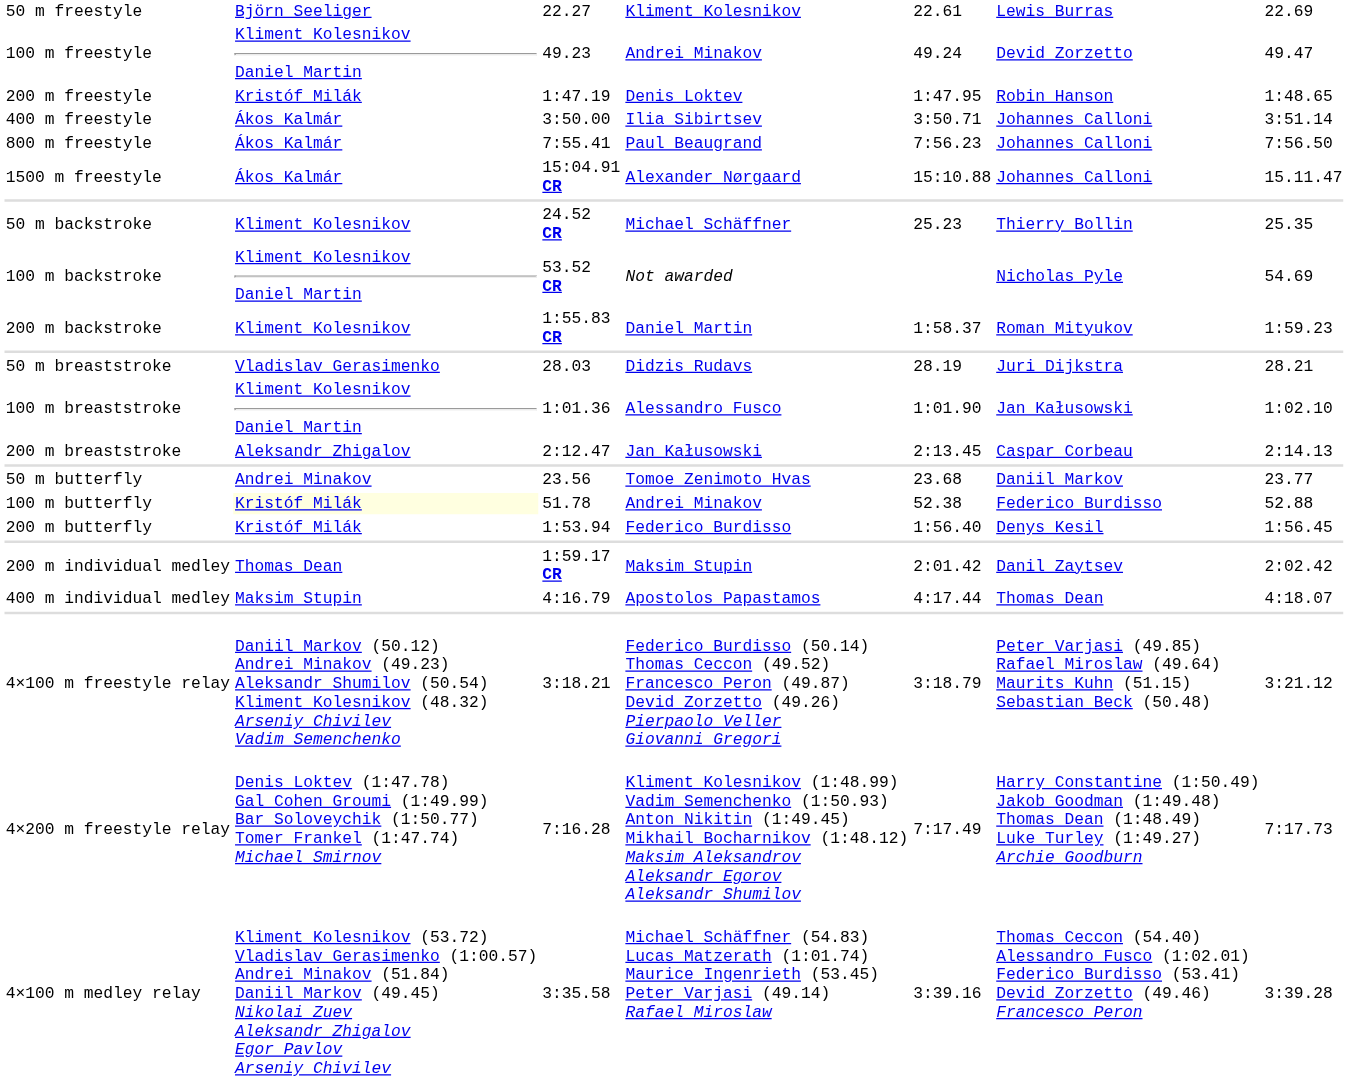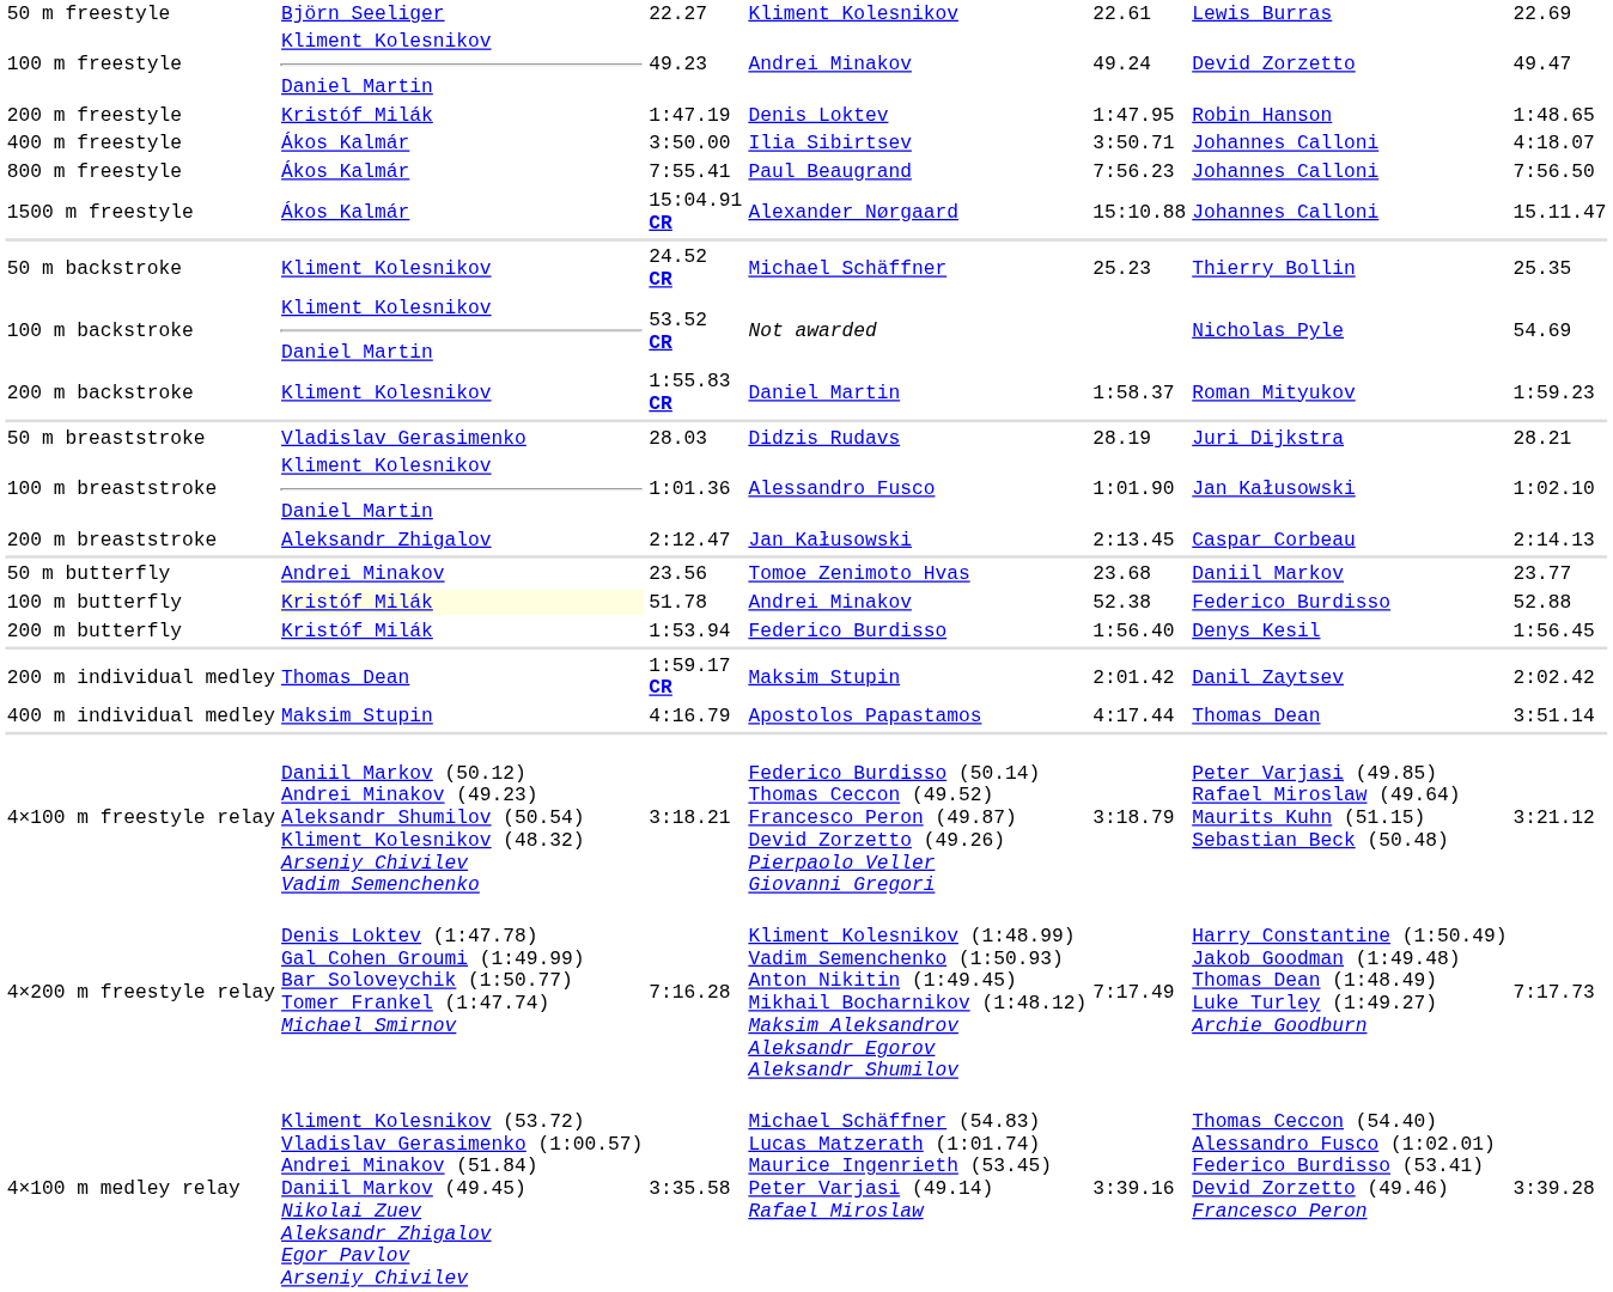 <table>
 <tr>
 <td>50 m freestyle</td>
 <td><a href='#'>Björn Seeliger</a><br></td>
 <td>22.27</td>
 <td><a href='#'>Kliment Kolesnikov</a><br></td>
 <td>22.61</td>
 <td><a href='#'>Lewis Burras</a><br></td>
 <td>22.69</td>
 </tr>
 <tr>
 <td>100 m freestyle</td>
 <td><a href='#'>Kliment Kolesnikov</a><br><hr><a href='#'>Daniel Martin</a><br></td>
 <td>49.23</td>
 <td><a href='#'>Andrei Minakov</a><br></td>
 <td>49.24</td>
 <td><a href='#'>Devid Zorzetto</a><br></td>
 <td>49.47</td>
 </tr>
 <tr>
 <td>200 m freestyle</td>
 <td><a href='#'>Kristóf Milák</a><br></td>
 <td>1:47.19</td>
 <td><a href='#'>Denis Loktev</a><br></td>
 <td>1:47.95</td>
 <td><a href='#'>Robin Hanson</a><br></td>
 <td>1:48.65</td>
 </tr>
 <tr>
 <td>400 m freestyle</td>
 <td><a href='#'>Ákos Kalmár</a><br></td>
 <td>3:50.00</td>
 <td><a href='#'>Ilia Sibirtsev</a><br></td>
 <td>3:50.71</td>
 <td><a href='#'>Johannes Calloni</a><br></td>
-<td>3:51.14</td>
+<td>4:18.07</td>
 </tr>
 <tr>
 <td>800 m freestyle</td>
 <td><a href='#'>Ákos Kalmár</a><br></td>
 <td>7:55.41</td>
 <td><a href='#'>Paul Beaugrand</a><br></td>
 <td>7:56.23</td>
 <td><a href='#'>Johannes Calloni</a><br></td>
 <td>7:56.50</td>
 </tr>
 <tr>
 <td>1500 m freestyle</td>
 <td><a href='#'>Ákos Kalmár</a><br></td>
 <td>15:04.91<br><strong><a href='#'>CR</a></strong></td>
 <td><a href='#'>Alexander Nørgaard</a><br></td>
 <td>15:10.88</td>
 <td><a href='#'>Johannes Calloni</a><br></td>
 <td>15.11.47</td>
 </tr>
 <tr bgcolor=#DDDDDD>
 <td colspan=7></td>
 </tr>
 <tr>
 <td>50 m backstroke</td>
 <td><a href='#'>Kliment Kolesnikov</a><br></td>
 <td>24.52<br><strong><a href='#'>CR</a></strong></td>
 <td><a href='#'>Michael Schäffner</a><br></td>
 <td>25.23</td>
 <td><a href='#'>Thierry Bollin</a><br></td>
 <td>25.35</td>
 </tr>
 <tr>
 <td>100 m backstroke</td>
 <td><a href='#'>Kliment Kolesnikov</a><br><hr><a href='#'>Daniel Martin</a><br></td>
 <td>53.52<br><strong><a href='#'>CR</a></strong></td>
 <td colspan=2><em>Not awarded</em></td>
 <td><a href='#'>Nicholas Pyle</a><br></td>
 <td>54.69</td>
 </tr>
 <tr>
 <td>200 m backstroke</td>
 <td><a href='#'>Kliment Kolesnikov</a><br></td>
 <td>1:55.83<br><strong><a href='#'>CR</a></strong></td>
 <td><a href='#'>Daniel Martin</a><br></td>
 <td>1:58.37</td>
 <td><a href='#'>Roman Mityukov</a><br></td>
 <td>1:59.23</td>
 </tr>
 <tr bgcolor=#DDDDDD>
 <td colspan=7></td>
 </tr>
 <tr>
 <td>50 m breaststroke</td>
 <td><a href='#'>Vladislav Gerasimenko</a><br></td>
 <td>28.03</td>
 <td><a href='#'>Didzis Rudavs</a><br></td>
 <td>28.19</td>
 <td><a href='#'>Juri Dijkstra</a><br></td>
 <td>28.21</td>
 </tr>
 <tr>
 <td>100 m breaststroke</td>
 <td><a href='#'>Kliment Kolesnikov</a><br><hr><a href='#'>Daniel Martin</a><br></td>
 <td>1:01.36</td>
 <td><a href='#'>Alessandro Fusco</a><br></td>
 <td>1:01.90</td>
 <td><a href='#'>Jan Kałusowski</a><br></td>
 <td>1:02.10</td>
 </tr>
 <tr>
 <td>200 m breaststroke</td>
 <td><a href='#'>Aleksandr Zhigalov</a><br></td>
 <td>2:12.47</td>
 <td><a href='#'>Jan Kałusowski</a><br></td>
 <td>2:13.45</td>
 <td><a href='#'>Caspar Corbeau</a><br></td>
 <td>2:14.13</td>
 </tr>
 <tr bgcolor=#DDDDDD>
 <td colspan=7></td>
 </tr>
 <tr>
 <td>50 m butterfly</td>
 <td><a href='#'>Andrei Minakov</a><br></td>
 <td>23.56</td>
 <td><a href='#'>Tomoe Zenimoto Hvas</a><br></td>
 <td>23.68</td>
 <td><a href='#'>Daniil Markov</a><br></td>
 <td>23.77</td>
 </tr>
 <tr>
 <td>100 m butterfly</td>
 <td style="background: lightyellow;"><a href='#'>Kristóf Milák</a><br></td>
 <td>51.78</td>
 <td><a href='#'>Andrei Minakov</a><br></td>
 <td>52.38</td>
 <td><a href='#'>Federico Burdisso</a><br></td>
 <td>52.88</td>
 </tr>
 <tr>
 <td>200 m butterfly</td>
 <td><a href='#'>Kristóf Milák</a><br></td>
 <td>1:53.94</td>
 <td><a href='#'>Federico Burdisso</a><br></td>
 <td>1:56.40</td>
 <td><a href='#'>Denys Kesil</a><br></td>
 <td>1:56.45</td>
 </tr>
 <tr bgcolor=#DDDDDD>
 <td colspan=7></td>
 </tr>
 <tr>
 <td>200 m individual medley</td>
 <td><a href='#'>Thomas Dean</a><br></td>
 <td>1:59.17<br><strong><a href='#'>CR</a></strong></td>
 <td><a href='#'>Maksim Stupin</a><br></td>
 <td>2:01.42</td>
 <td><a href='#'>Danil Zaytsev</a><br></td>
 <td>2:02.42</td>
 </tr>
 <tr>
 <td>400 m individual medley</td>
 <td><a href='#'>Maksim Stupin</a><br></td>
 <td>4:16.79</td>
 <td><a href='#'>Apostolos Papastamos</a><br></td>
 <td>4:17.44</td>
 <td><a href='#'>Thomas Dean</a><br></td>
-<td>4:18.07</td>
+<td>3:51.14</td>
 </tr>
 <tr bgcolor=#DDDDDD>
 <td colspan=7></td>
 </tr>
 <tr>
 <td>4×100 m freestyle relay</td>
 <td><br><a href='#'>Daniil Markov</a> (50.12)<br><a href='#'>Andrei Minakov</a> (49.23)<br><a href='#'>Aleksandr Shumilov</a> (50.54)<br><a href='#'>Kliment Kolesnikov</a> (48.32)<br><em><a href='#'>Arseniy Chivilev</a><br><a href='#'>Vadim Semenchenko</a></em></td>
 <td>3:18.21</td>
 <td><br><a href='#'>Federico Burdisso</a> (50.14)<br><a href='#'>Thomas Ceccon</a> (49.52)<br><a href='#'>Francesco Peron</a> (49.87)<br><a href='#'>Devid Zorzetto</a> (49.26)<br><em><a href='#'>Pierpaolo Veller</a><br><a href='#'>Giovanni Gregori</a></em></td>
 <td>3:18.79</td>
 <td valign=top><br><a href='#'>Peter Varjasi</a> (49.85)<br><a href='#'>Rafael Miroslaw</a> (49.64)<br><a href='#'>Maurits Kuhn</a> (51.15)<br><a href='#'>Sebastian Beck</a> (50.48)</td>
 <td>3:21.12</td>
 </tr>
 <tr>
 <td>4×200 m freestyle relay</td>
 <td valign=top><br><a href='#'>Denis Loktev</a> (1:47.78)<br><a href='#'>Gal Cohen Groumi</a> (1:49.99)<br><a href='#'>Bar Soloveychik</a> (1:50.77)<br><a href='#'>Tomer Frankel</a> (1:47.74)<br><em><a href='#'>Michael Smirnov</a></em></td>
 <td>7:16.28</td>
 <td><br><a href='#'>Kliment Kolesnikov</a> (1:48.99)<br><a href='#'>Vadim Semenchenko</a> (1:50.93)<br><a href='#'>Anton Nikitin</a> (1:49.45)<br><a href='#'>Mikhail Bocharnikov</a> (1:48.12)<br><em><a href='#'>Maksim Aleksandrov</a><br><a href='#'>Aleksandr Egorov</a><br><a href='#'>Aleksandr Shumilov</a></em></td>
 <td>7:17.49</td>
 <td valign=top><br><a href='#'>Harry Constantine</a> (1:50.49)<br><a href='#'>Jakob Goodman</a> (1:49.48)<br><a href='#'>Thomas Dean</a> (1:48.49)<br><a href='#'>Luke Turley</a> (1:49.27)<br><em><a href='#'>Archie Goodburn</a></em></td>
 <td>7:17.73</td>
 </tr>
 <tr>
 <td>4×100 m medley relay</td>
 <td><br><a href='#'>Kliment Kolesnikov</a> (53.72)<br><a href='#'>Vladislav Gerasimenko</a> (1:00.57)<br><a href='#'>Andrei Minakov</a> (51.84)<br><a href='#'>Daniil Markov</a> (49.45)<br><em><a href='#'>Nikolai Zuev</a><br><a href='#'>Aleksandr Zhigalov</a><br><a href='#'>Egor Pavlov</a><br><a href='#'>Arseniy Chivilev</a></em></td>
 <td>3:35.58</td>
 <td valign=top><br><a href='#'>Michael Schäffner</a> (54.83)<br><a href='#'>Lucas Matzerath</a> (1:01.74)<br><a href='#'>Maurice Ingenrieth</a> (53.45)<br><a href='#'>Peter Varjasi</a> (49.14)<br><em><a href='#'>Rafael Miroslaw</a></em></td>
 <td>3:39.16</td>
 <td valign=top><br><a href='#'>Thomas Ceccon</a> (54.40)<br><a href='#'>Alessandro Fusco</a> (1:02.01)<br><a href='#'>Federico Burdisso</a> (53.41)<br><a href='#'>Devid Zorzetto</a> (49.46)<br><em><a href='#'>Francesco Peron</a></em></td>
 <td>3:39.28</td>
 </tr>
 </table>
